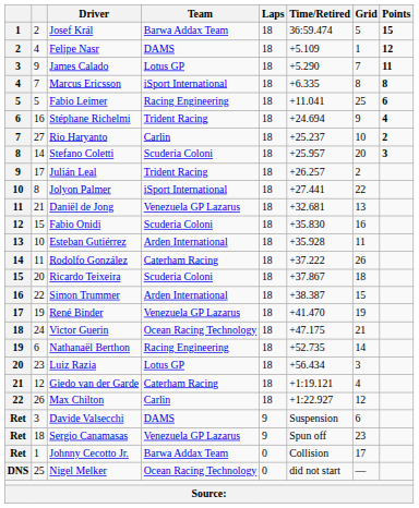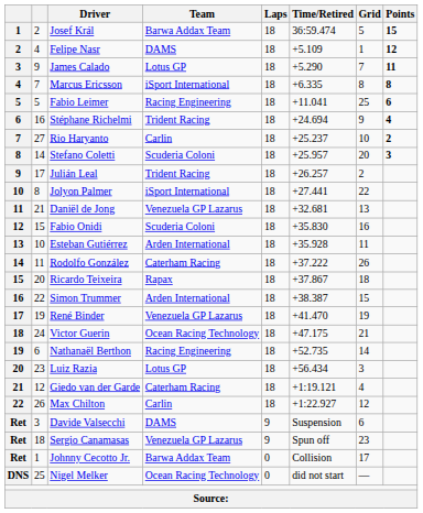 <table class="wikitable" style="font-size:85%">
 <tr>
 <th></th>
 <th></th>
 <th>Driver</th>
 <th>Team</th>
 <th>Laps</th>
 <th>Time/Retired</th>
 <th>Grid</th>
 <th>Points</th>
 </tr>
 <tr>
 <th>1</th>
 <td>2</td>
 <td> <a href='#'>Josef Král</a></td>
 <td><a href='#'>Barwa Addax Team</a></td>
 <td>18</td>
 <td>36:59.474</td>
 <td>5</td>
 <td><strong>15</strong></td>
 </tr>
 <tr>
 <th>2</th>
 <td>4</td>
 <td> <a href='#'>Felipe Nasr</a></td>
 <td><a href='#'>DAMS</a></td>
 <td>18</td>
 <td>+5.109</td>
 <td>1</td>
 <td><strong>12</strong></td>
 </tr>
 <tr>
 <th>3</th>
 <td>9</td>
 <td> <a href='#'>James Calado</a></td>
 <td><a href='#'>Lotus GP</a></td>
 <td>18</td>
 <td>+5.290</td>
 <td>7</td>
 <td><strong>11</strong></td>
 </tr>
 <tr>
 <th>4</th>
 <td>7</td>
 <td> <a href='#'>Marcus Ericsson</a></td>
 <td><a href='#'>iSport International</a></td>
 <td>18</td>
 <td>+6.335</td>
 <td>8</td>
 <td><strong>8</strong></td>
 </tr>
 <tr>
 <th>5</th>
 <td>5</td>
 <td> <a href='#'>Fabio Leimer</a></td>
 <td><a href='#'>Racing Engineering</a></td>
 <td>18</td>
 <td>+11.041</td>
 <td>25</td>
 <td><strong>6</strong></td>
 </tr>
 <tr>
 <th>6</th>
 <td>16</td>
 <td> <a href='#'>Stéphane Richelmi</a></td>
 <td><a href='#'>Trident Racing</a></td>
 <td>18</td>
 <td>+24.694</td>
 <td>9</td>
 <td><strong>4</strong></td>
 </tr>
 <tr>
 <th>7</th>
 <td>27</td>
 <td> <a href='#'>Rio Haryanto</a></td>
 <td><a href='#'>Carlin</a></td>
 <td>18</td>
 <td>+25.237</td>
 <td>10</td>
 <td><strong>2</strong></td>
 </tr>
 <tr>
 <th>8</th>
 <td>14</td>
 <td> <a href='#'>Stefano Coletti</a></td>
 <td><a href='#'>Scuderia Coloni</a></td>
 <td>18</td>
 <td>+25.957</td>
 <td>20</td>
 <td><strong>3 </strong></td>
 </tr>
 <tr>
 <th>9</th>
 <td>17</td>
 <td> <a href='#'>Julián Leal</a></td>
 <td><a href='#'>Trident Racing</a></td>
 <td>18</td>
 <td>+26.257</td>
 <td>2</td>
 <td></td>
 </tr>
 <tr>
 <th>10</th>
 <td>8</td>
 <td> <a href='#'>Jolyon Palmer</a></td>
 <td><a href='#'>iSport International</a></td>
 <td>18</td>
 <td>+27.441</td>
 <td>22</td>
 <td></td>
 </tr>
 <tr>
 <th>11</th>
 <td>21</td>
 <td> <a href='#'>Daniël de Jong</a></td>
 <td><a href='#'>Venezuela GP Lazarus</a></td>
 <td>18</td>
 <td>+32.681</td>
 <td>13</td>
 <td></td>
 </tr>
 <tr>
 <th>12</th>
 <td>15</td>
 <td> <a href='#'>Fabio Onidi</a></td>
 <td><a href='#'>Scuderia Coloni</a></td>
 <td>18</td>
 <td>+35.830</td>
 <td>16</td>
 <td></td>
 </tr>
 <tr>
 <th>13</th>
 <td>10</td>
 <td> <a href='#'>Esteban Gutiérrez</a></td>
 <td><a href='#'>Arden International</a></td>
 <td>18</td>
 <td>+35.928</td>
 <td>11</td>
 <td></td>
 </tr>
 <tr>
 <th>14</th>
 <td>11</td>
 <td> <a href='#'>Rodolfo González</a></td>
 <td><a href='#'>Caterham Racing</a></td>
 <td>18</td>
 <td>+37.222</td>
 <td>26</td>
 <td></td>
 </tr>
 <tr>
 <th>15</th>
 <td>20</td>
 <td> <a href='#'>Ricardo Teixeira</a></td>
-<td><a href='#'>Scuderia Coloni</a></td>
+<td><a href='#'>Rapax</a></td>
 <td>18</td>
 <td>+37.867</td>
 <td>18</td>
 <td></td>
 </tr>
 <tr>
 <th>16</th>
 <td>22</td>
 <td> <a href='#'>Simon Trummer</a></td>
 <td><a href='#'>Arden International</a></td>
 <td>18</td>
 <td>+38.387</td>
 <td>15</td>
 <td></td>
 </tr>
 <tr>
 <th>17</th>
 <td>19</td>
 <td> <a href='#'>René Binder</a></td>
 <td><a href='#'>Venezuela GP Lazarus</a></td>
 <td>18</td>
 <td>+41.470</td>
 <td>19</td>
 <td></td>
 </tr>
 <tr>
 <th>18</th>
 <td>24</td>
 <td> <a href='#'>Victor Guerin</a></td>
 <td><a href='#'>Ocean Racing Technology</a></td>
 <td>18</td>
 <td>+47.175</td>
 <td>21</td>
 <td></td>
 </tr>
 <tr>
 <th>19</th>
 <td>6</td>
 <td> <a href='#'>Nathanaël Berthon</a></td>
 <td><a href='#'>Racing Engineering</a></td>
 <td>18</td>
 <td>+52.735</td>
 <td>14</td>
 <td></td>
 </tr>
 <tr>
 <th>20</th>
 <td>23</td>
 <td> <a href='#'>Luiz Razia</a></td>
 <td><a href='#'>Lotus GP</a></td>
 <td>18</td>
 <td>+56.434</td>
 <td>3</td>
 <td></td>
 </tr>
 <tr>
 <th>21</th>
 <td>12</td>
 <td> <a href='#'>Giedo van der Garde</a></td>
 <td><a href='#'>Caterham Racing</a></td>
 <td>18</td>
 <td>+1:19.121</td>
 <td>4</td>
 <td></td>
 </tr>
 <tr>
 <th>22</th>
 <td>26</td>
 <td> <a href='#'>Max Chilton</a></td>
 <td><a href='#'>Carlin</a></td>
 <td>18</td>
 <td>+1:22.927</td>
 <td>12</td>
 <td></td>
 </tr>
 <tr>
 <th>Ret</th>
 <td>3</td>
 <td> <a href='#'>Davide Valsecchi</a></td>
 <td><a href='#'>DAMS</a></td>
 <td>9</td>
 <td>Suspension</td>
 <td>6</td>
 <td></td>
 </tr>
 <tr>
 <th>Ret</th>
 <td>18</td>
 <td> <a href='#'>Sergio Canamasas</a></td>
 <td><a href='#'>Venezuela GP Lazarus</a></td>
 <td>9</td>
 <td>Spun off</td>
 <td>23</td>
 <td></td>
 </tr>
 <tr>
 <th>Ret</th>
 <td>1</td>
 <td> <a href='#'>Johnny Cecotto Jr.</a></td>
 <td><a href='#'>Barwa Addax Team</a></td>
 <td>0</td>
 <td>Collision</td>
 <td>17</td>
 <td></td>
 </tr>
 <tr>
 <th>DNS</th>
 <td>25</td>
 <td> <a href='#'>Nigel Melker</a></td>
 <td><a href='#'>Ocean Racing Technology</a></td>
 <td>0</td>
 <td>did not start</td>
 <td>—</td>
 <td></td>
 </tr>
 <tr>
 <td colspan=8></td>
 </tr>
 <tr>
 <th colspan=8>Source:</th>
 </tr>
 </table>
